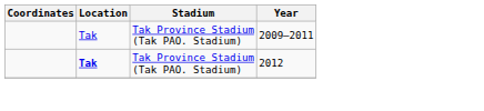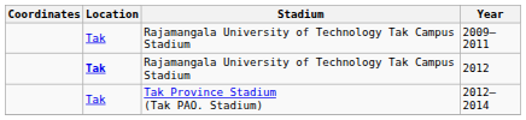 <table class="wikitable sortable">
 <tr>
 <th>Coordinates</th>
 <th>Location</th>
 <th>Stadium</th>
 <th>Year</th>
 </tr>
 <tr>
 <td></td>
 <td><a href='#'>Tak</a></td>
-<td><a href='#'>Tak Province Stadium</a><br>(Tak PAO. Stadium)</td>
+<td>Rajamangala University of Technology Tak Campus Stadium</td>
 <td>2009–2011</td>
 </tr>
 <tr>
 <td></td>
 <td><strong><a href='#'>Tak</a></strong></td>
+<td>Rajamangala University of Technology Tak Campus Stadium</td>
+<td>2012</td>
+</tr>
+<tr>
+<td></td>
+<td><a href='#'>Tak</a></td>
 <td><a href='#'>Tak Province Stadium</a><br>(Tak PAO. Stadium)</td>
-<td>2012</td>
+<td>2012–2014</td>
 </tr>
 <tr>
 </tr>
 </table>
